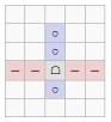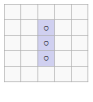 <table border="1" class="wikitable">
 <tr align=center>
 <td width="20"> </td>
 <td width="20"> </td>
 <td width="20"> </td>
 <td width="20"> </td>
 <td width="20"> </td>
 </tr>
 <tr align=center>
 <td> </td>
 <td> </td>
 <td style="background:#d0d0f0;">○</td>
 <td> </td>
 <td> </td>
 </tr>
 <tr align=center>
 <td> </td>
 <td> </td>
 <td style="background:#d0d0f0;">○</td>
 <td> </td>
 <td> </td>
 </tr>
 <tr align=center>
-<td style="background:#f0d0d0;">─</td>
-<td style="background:#f0d0d0;">─</td>
-<td style="background:#e0e0e0;">☖</td>
-<td style="background:#f0d0d0;">─</td>
-<td style="background:#f0d0d0;">─</td>
-</tr>
-<tr align=center>
 <td> </td>
 <td> </td>
 <td style="background:#d0d0f0;">○</td>
 <td> </td>
 <td> </td>
 </tr>
 <tr align=center>
 <td> </td>
 <td> </td>
 <td> </td>
 <td> </td>
 <td> </td>
 </tr>
 </table>
